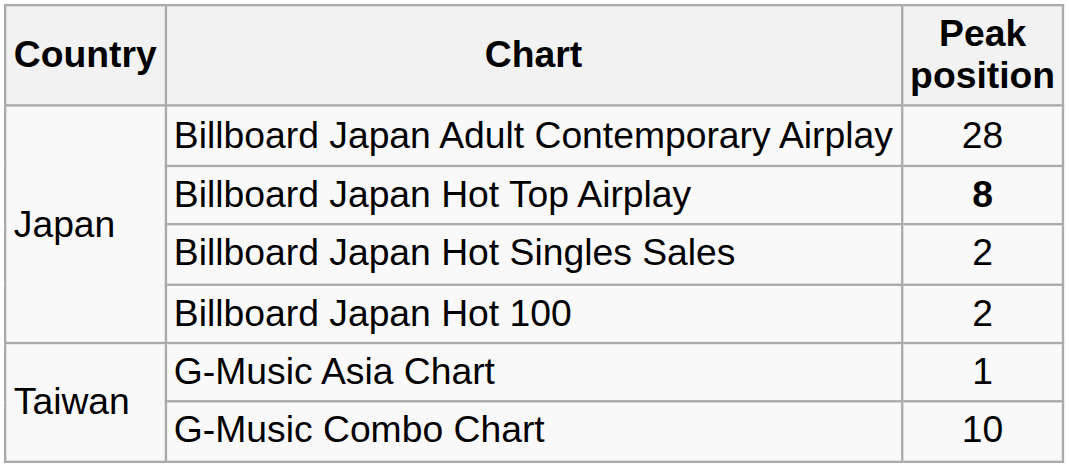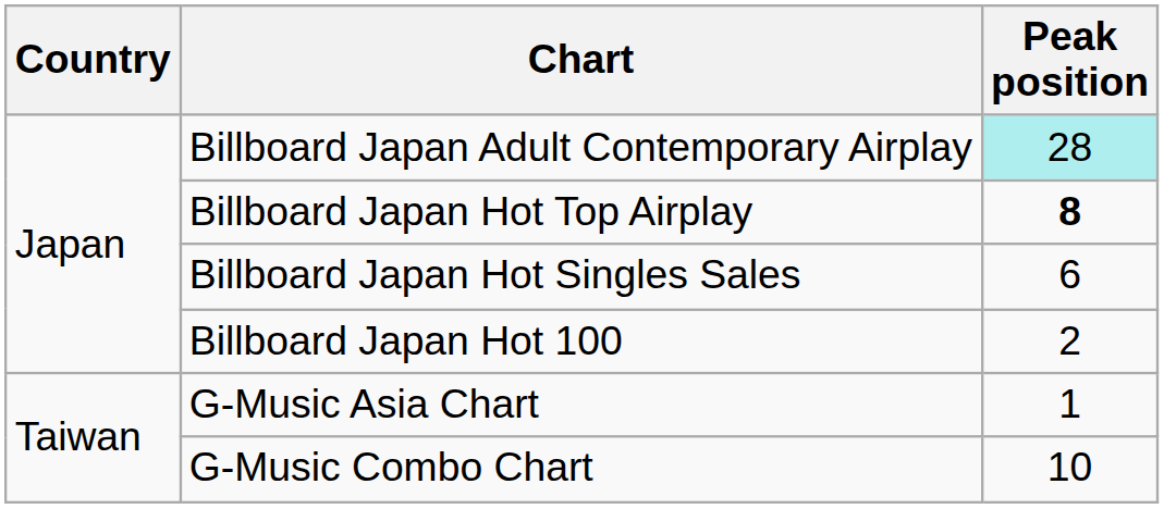 <table class="wikitable sortable">
 <tr>
 <th>Country</th>
 <th>Chart</th>
 <th>Peak<br>position</th>
 </tr>
 <tr>
 <td rowspan="4">Japan</td>
 <td>Billboard Japan Adult Contemporary Airplay </td>
-<td align="center">28</td>
+<td align="center" style="background: paleturquoise;">28</td>
 </tr>
 <tr>
 <td>Billboard Japan Hot Top Airplay </td>
 <td align="center"><strong>8</strong></td>
 </tr>
 <tr>
 <td>Billboard Japan Hot Singles Sales </td>
-<td align="center">2</td>
+<td align="center">6</td>
 </tr>
 <tr>
 <td>Billboard Japan Hot 100 </td>
 <td align="center">2</td>
 </tr>
 <tr>
 <td rowspan="2">Taiwan</td>
 <td>G-Music Asia Chart</td>
 <td align="center">1</td>
 </tr>
 <tr>
 <td>G-Music Combo Chart </td>
 <td align="center">10</td>
 </tr>
 </table>
